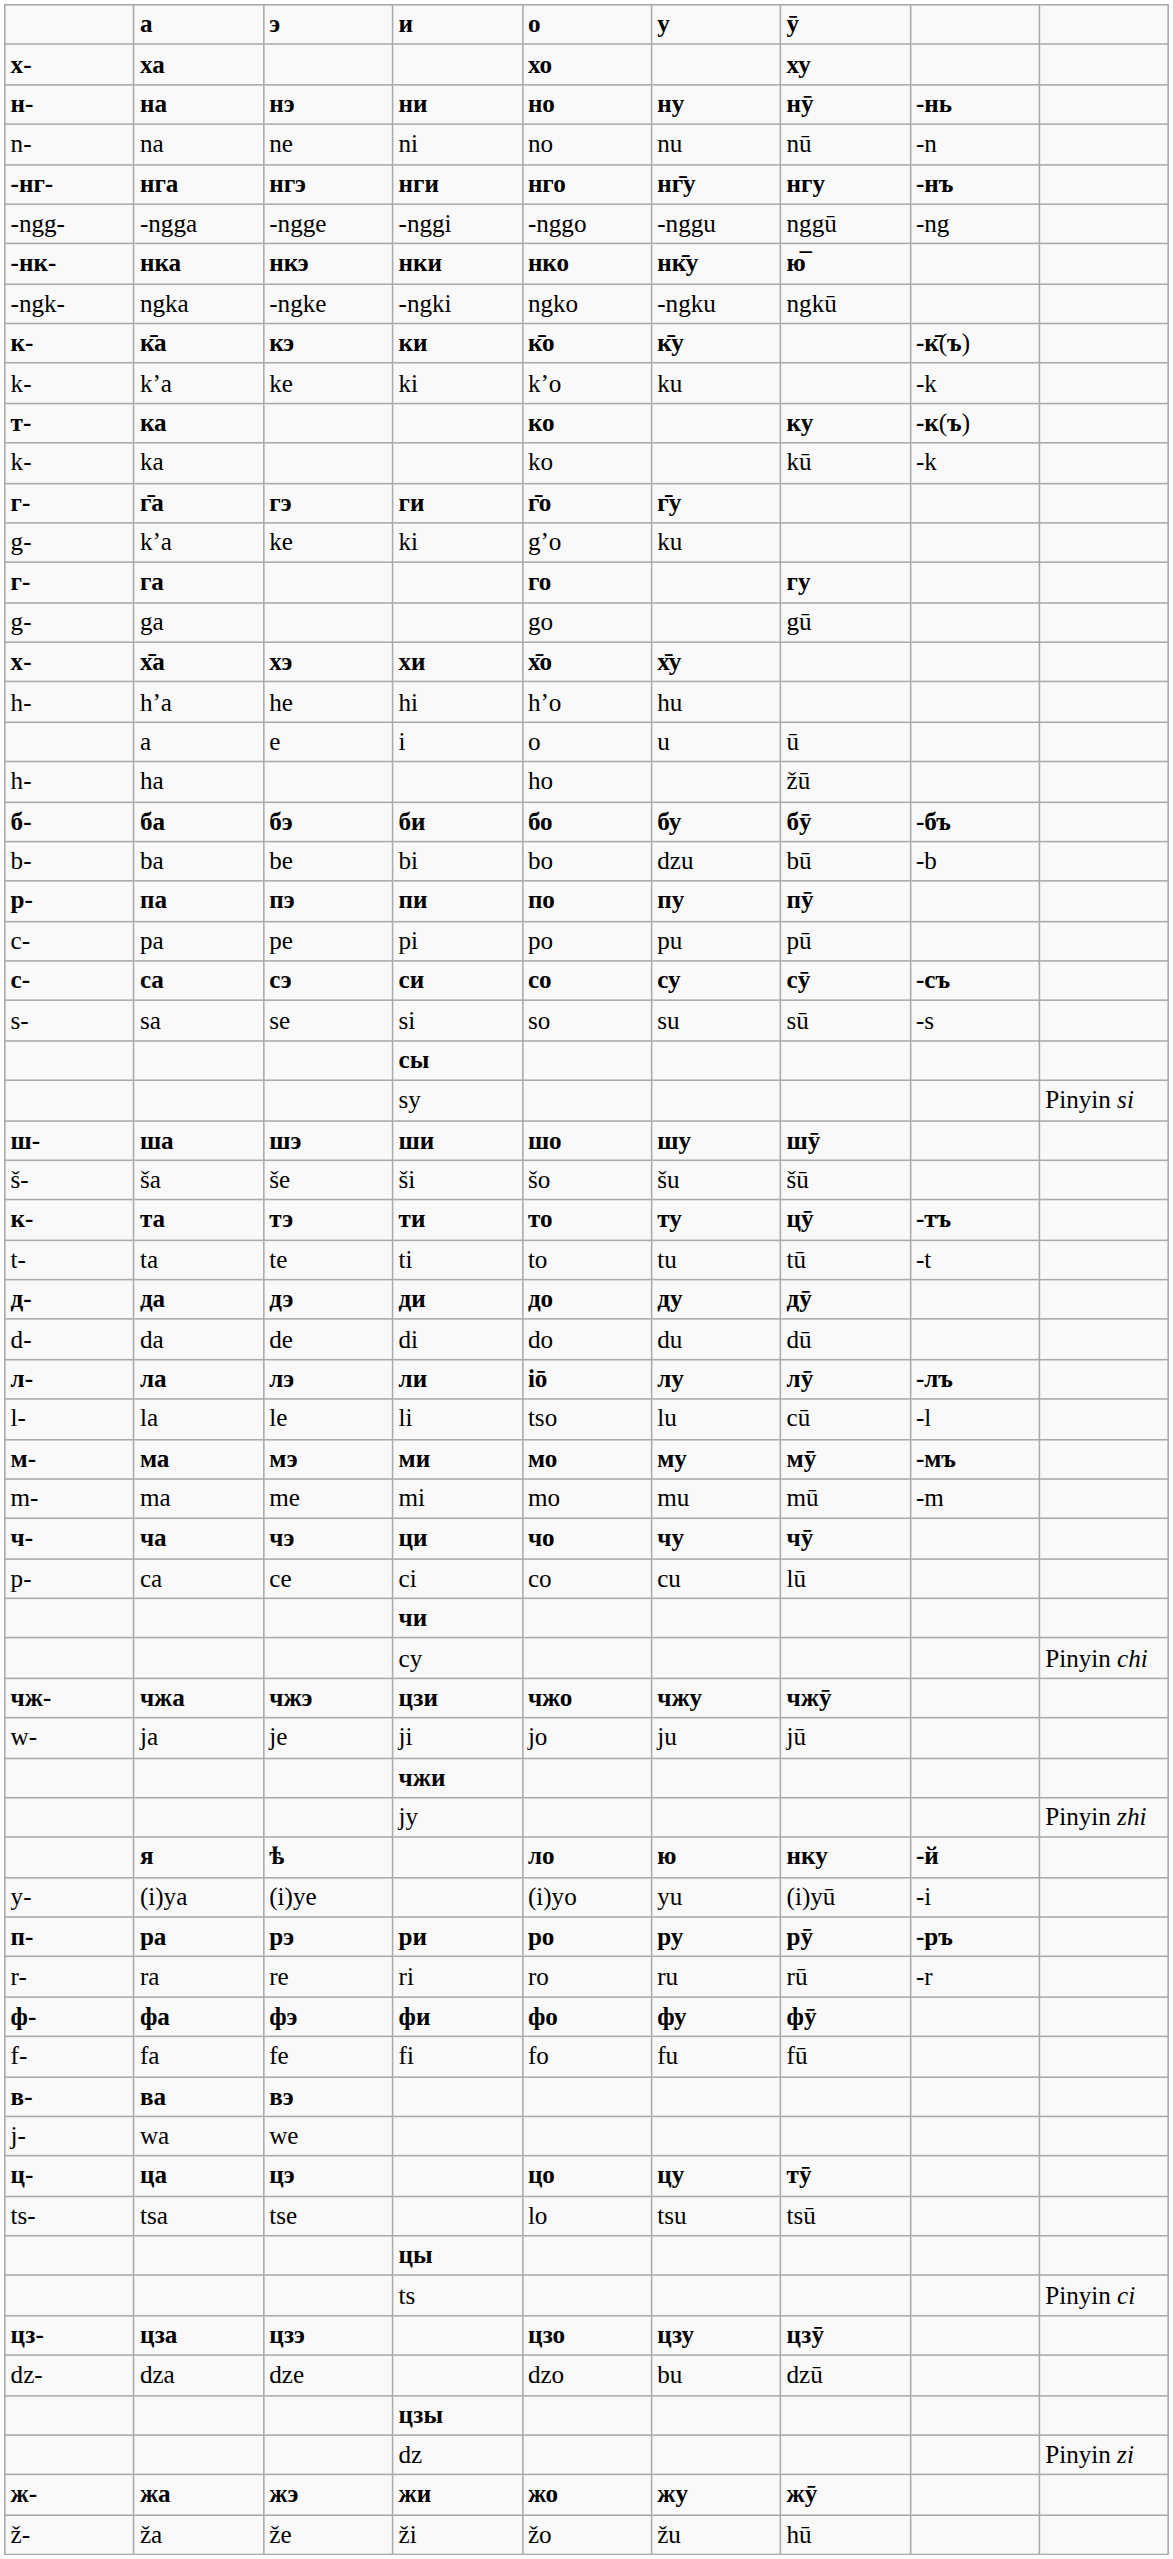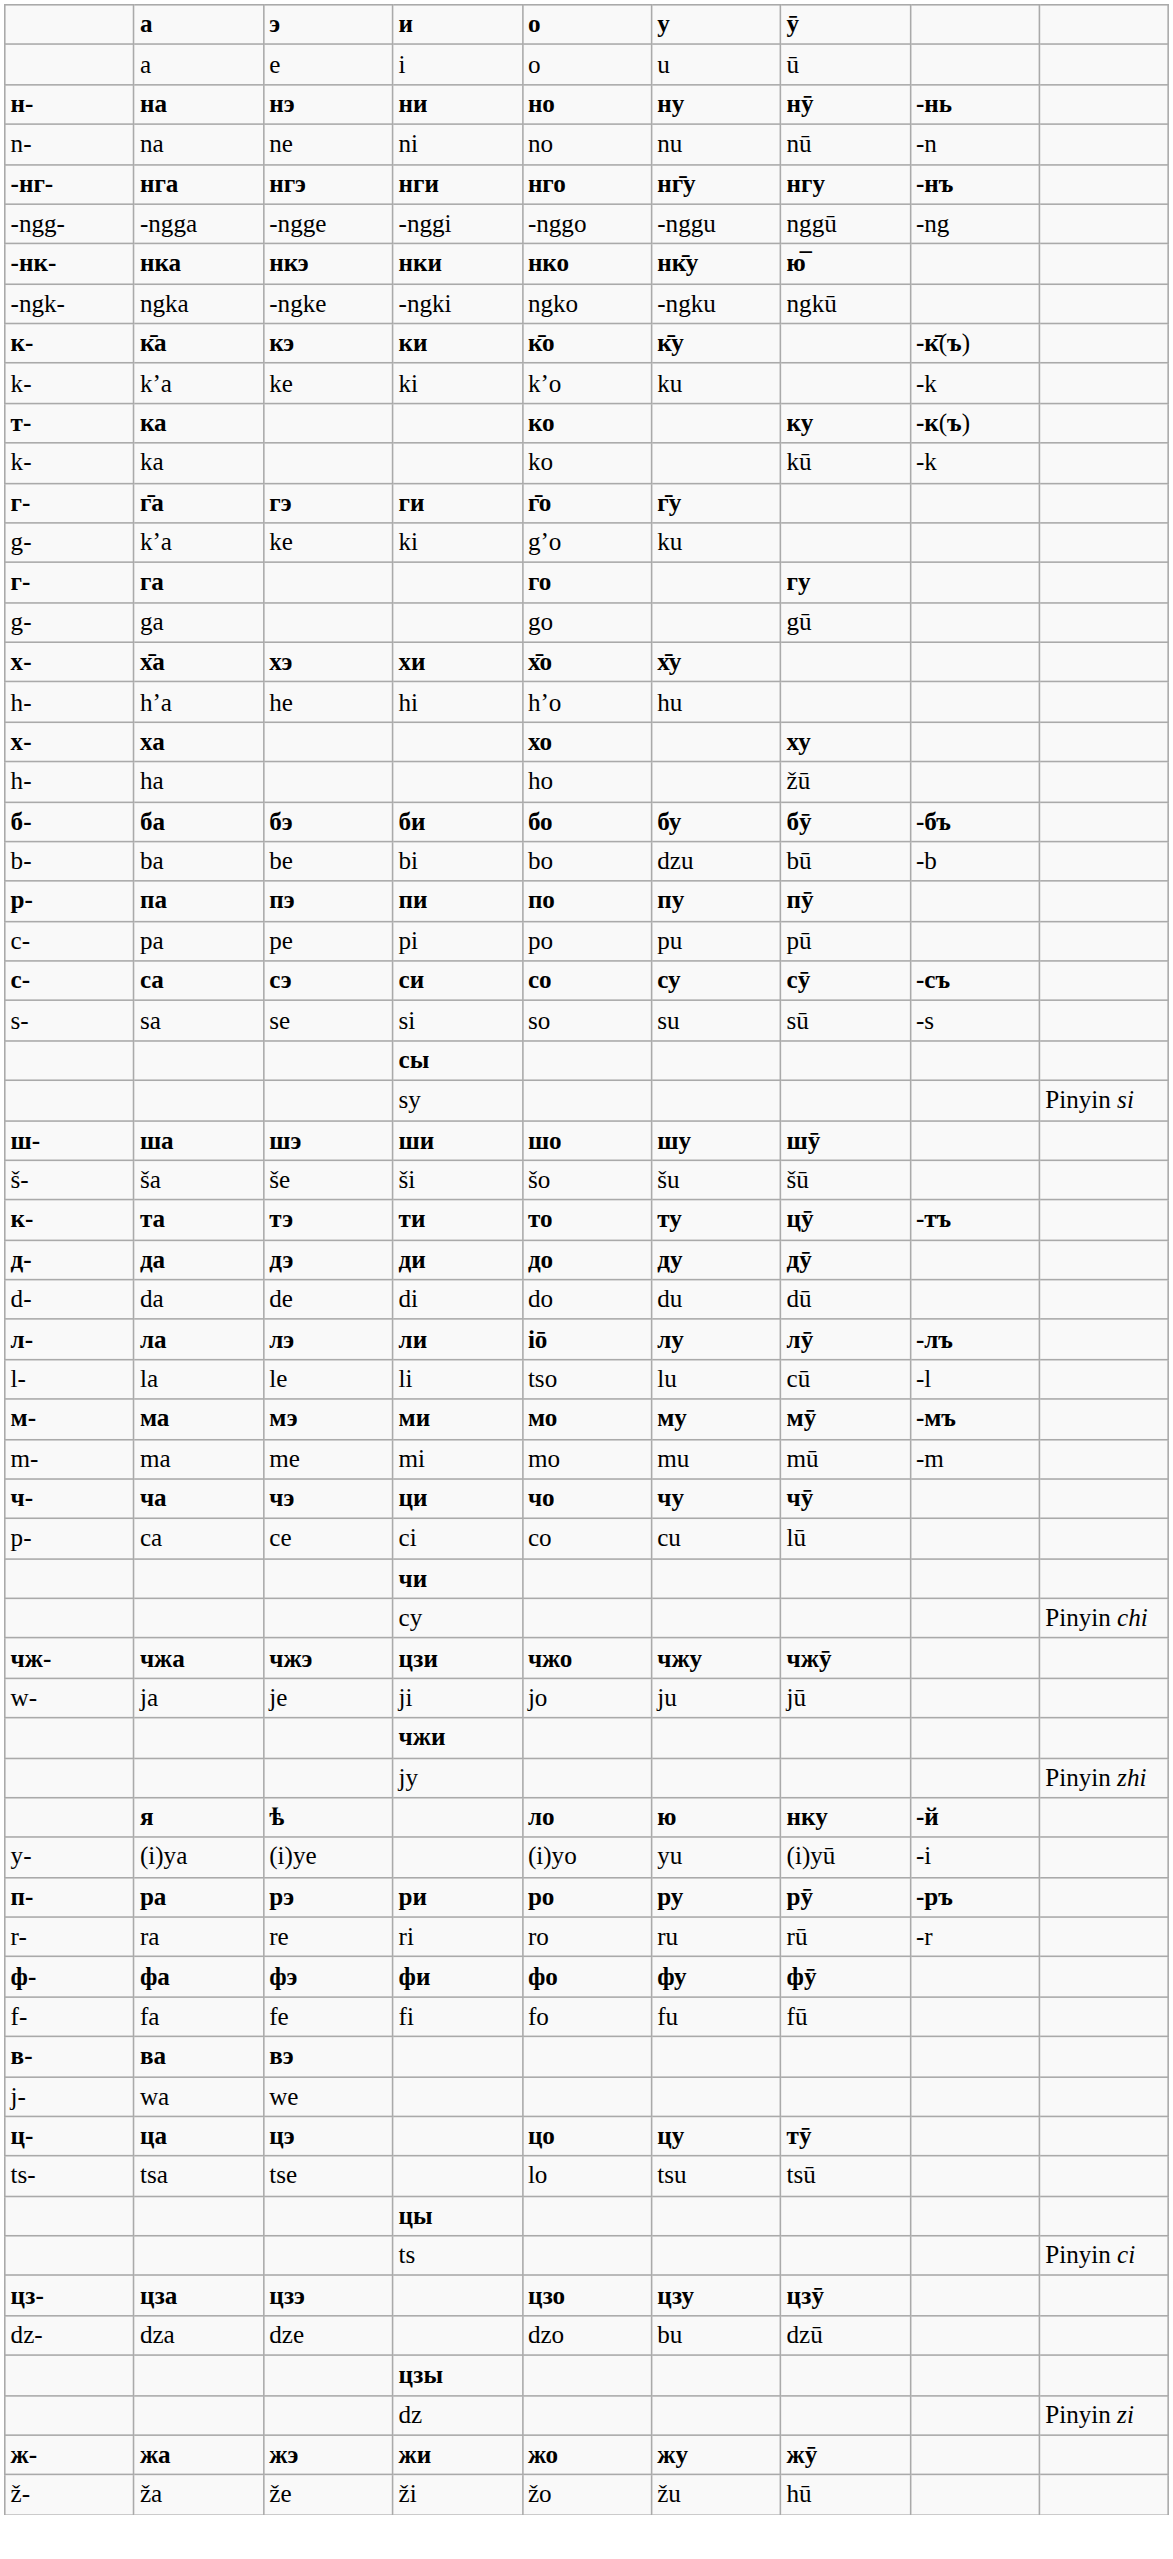 <table class="wikitable" border="1">
 <tr>
 <td width="75"></td>
 <td width="75"><strong>а</strong></td>
 <td width="75"><strong>э</strong></td>
 <td width="75"><strong>и</strong></td>
 <td width="75"><strong>о</strong></td>
 <td width="75"><strong>у</strong></td>
 <td width="75"><strong>ӯ</strong></td>
 <td width="75"></td>
 <td width="75"></td>
 </tr>
 <tr>
-<td><strong>х-</strong></td>
-<td><strong>ха</strong></td>
 <td></td>
-<td></td>
-<td><strong>хо</strong></td>
-<td></td>
-<td><strong>ху</strong></td>
+<td>a</td>
+<td>e</td>
+<td>i</td>
+<td>o</td>
+<td>u</td>
+<td>ū</td>
 <td></td>
 <td></td>
 </tr>
 <tr>
 <td><strong>н-</strong></td>
 <td><strong>на</strong></td>
 <td><strong>нэ</strong></td>
 <td><strong>ни</strong></td>
 <td><strong>но</strong></td>
 <td><strong>ну</strong></td>
 <td><strong>нӯ</strong></td>
 <td><strong>-нь</strong></td>
 <td></td>
 </tr>
 <tr>
 <td>n-</td>
 <td>na</td>
 <td>ne</td>
 <td>ni</td>
 <td>no</td>
 <td>nu</td>
 <td>nū</td>
 <td>-n</td>
 <td></td>
 </tr>
 <tr>
 <td><strong>-нг-</strong></td>
 <td><strong>нга</strong></td>
 <td><strong>нгэ</strong></td>
 <td><strong>нги</strong></td>
 <td><strong>нго</strong></td>
 <td><strong>нг̄у</strong></td>
 <td><strong>нгу</strong></td>
 <td><strong>-нъ</strong></td>
 <td></td>
 </tr>
 <tr>
 <td>-ngg-</td>
 <td>-ngga</td>
 <td>-ngge</td>
 <td>-nggi</td>
 <td>-nggo</td>
 <td>-nggu</td>
 <td>nggū</td>
 <td>-ng</td>
 <td></td>
 </tr>
 <tr>
 <td><strong>-нк-</strong></td>
 <td><strong>нка</strong></td>
 <td><strong>нкэ</strong></td>
 <td><strong>нки</strong></td>
 <td><strong>нко</strong></td>
 <td><strong>нк̄у</strong></td>
 <td><strong>ю̅</strong></td>
 <td></td>
 <td></td>
 </tr>
 <tr>
 <td>-ngk-</td>
 <td>ngka</td>
 <td>-ngke</td>
 <td>-ngki</td>
 <td>ngko</td>
 <td>-ngku</td>
 <td>ngkū</td>
 <td></td>
 <td></td>
 </tr>
 <tr>
 <td><strong>к-</strong></td>
 <td><strong>к̄а</strong></td>
 <td><strong>кэ</strong></td>
 <td><strong>ки</strong></td>
 <td><strong>к̄о</strong></td>
 <td><strong>к̄у</strong></td>
 <td></td>
 <td><strong>-к̄</strong>(<strong>ъ</strong>)</td>
 <td></td>
 </tr>
 <tr>
 <td>k- </td>
 <td>k’a</td>
 <td>ke</td>
 <td>ki</td>
 <td>k’o</td>
 <td>ku</td>
 <td></td>
 <td>-k</td>
 <td></td>
 </tr>
 <tr>
 <td><strong>т-</strong></td>
 <td><strong>ка</strong></td>
 <td></td>
 <td></td>
 <td><strong>ко</strong></td>
 <td></td>
 <td><strong>ку</strong></td>
 <td><strong>-к</strong>(<strong>ъ</strong>)</td>
 <td></td>
 </tr>
 <tr>
 <td>k- </td>
 <td>ka</td>
 <td></td>
 <td></td>
 <td>ko</td>
 <td></td>
 <td>kū</td>
 <td>-k</td>
 <td></td>
 </tr>
 <tr>
 <td><strong>г-</strong></td>
 <td><strong>г̄а</strong></td>
 <td><strong>гэ</strong></td>
 <td><strong>ги</strong></td>
 <td><strong>г̄о</strong></td>
 <td><strong>г̄у</strong></td>
 <td></td>
 <td></td>
 <td></td>
 </tr>
 <tr>
 <td>g- </td>
 <td>k’a</td>
 <td>ke</td>
 <td>ki</td>
 <td>g’o</td>
 <td>ku</td>
 <td></td>
 <td></td>
 <td></td>
 </tr>
 <tr>
 <td><strong>г-</strong></td>
 <td><strong>га</strong></td>
 <td></td>
 <td></td>
 <td><strong>го</strong></td>
 <td></td>
 <td><strong>гу</strong></td>
 <td></td>
 <td></td>
 </tr>
 <tr>
 <td>g- </td>
 <td>ga</td>
 <td></td>
 <td></td>
 <td>go</td>
 <td></td>
 <td>gū</td>
 <td></td>
 <td></td>
 </tr>
 <tr>
 <td><strong>х-</strong></td>
 <td><strong>х̄а</strong></td>
 <td><strong>хэ</strong></td>
 <td><strong>хи</strong></td>
 <td><strong>х̄о</strong></td>
 <td><strong>х̄у</strong></td>
 <td></td>
 <td></td>
 <td></td>
 </tr>
 <tr>
 <td>h- </td>
 <td>h’a</td>
 <td>he</td>
 <td>hi</td>
 <td>h’o</td>
 <td>hu</td>
 <td></td>
 <td></td>
 <td></td>
 </tr>
 <tr>
+<td><strong>х-</strong></td>
+<td><strong>ха</strong></td>
 <td></td>
-<td>a</td>
-<td>e</td>
-<td>i</td>
-<td>o</td>
-<td>u</td>
-<td>ū</td>
+<td></td>
+<td><strong>хо</strong></td>
+<td></td>
+<td><strong>ху</strong></td>
 <td></td>
 <td></td>
 </tr>
 <tr>
 <td>h- </td>
 <td>ha</td>
 <td></td>
 <td></td>
 <td>ho</td>
 <td></td>
 <td>žū</td>
 <td></td>
 <td></td>
 </tr>
 <tr>
 <td><strong>б-</strong></td>
 <td><strong>ба</strong></td>
 <td><strong>бэ</strong></td>
 <td><strong>би</strong></td>
 <td><strong>бо</strong></td>
 <td><strong>бу</strong></td>
 <td><strong>бӯ</strong></td>
 <td><strong>-бъ</strong></td>
 <td></td>
 </tr>
 <tr>
 <td>b-</td>
 <td>ba</td>
 <td>be</td>
 <td>bi</td>
 <td>bo</td>
 <td>dzu</td>
 <td>bū</td>
 <td>-b</td>
 <td></td>
 </tr>
 <tr>
 <td><strong>р-</strong></td>
 <td><strong>па</strong></td>
 <td><strong>пэ</strong></td>
 <td><strong>пи</strong></td>
 <td><strong>по</strong></td>
 <td><strong>пу</strong></td>
 <td><strong>пӯ</strong></td>
 <td></td>
 <td></td>
 </tr>
 <tr>
 <td>c-</td>
 <td>pa</td>
 <td>pe</td>
 <td>pi</td>
 <td>po</td>
 <td>pu</td>
 <td>pū</td>
 <td></td>
 <td></td>
 </tr>
 <tr>
 <td><strong>с-</strong></td>
 <td><strong>са</strong></td>
 <td><strong>сэ</strong></td>
 <td><strong>си</strong></td>
 <td><strong>со</strong></td>
 <td><strong>су</strong></td>
 <td><strong>сӯ</strong></td>
 <td><strong>-съ</strong></td>
 <td></td>
 </tr>
 <tr>
 <td>s-</td>
 <td>sa</td>
 <td>se</td>
 <td>si</td>
 <td>so</td>
 <td>su</td>
 <td>sū</td>
 <td>-s</td>
 <td></td>
 </tr>
 <tr>
 <td></td>
 <td></td>
 <td></td>
 <td><strong>cы</strong></td>
 <td></td>
 <td></td>
 <td></td>
 <td></td>
 <td></td>
 </tr>
 <tr>
 <td></td>
 <td></td>
 <td></td>
 <td>sy</td>
 <td></td>
 <td></td>
 <td></td>
 <td></td>
 <td>Pinyin <em>si</em></td>
 </tr>
 <tr>
 <td><strong>ш-</strong></td>
 <td><strong>ша</strong></td>
 <td><strong>шэ</strong></td>
 <td><strong>ши</strong></td>
 <td><strong>шо</strong></td>
 <td><strong>шу</strong></td>
 <td><strong>шӯ</strong></td>
 <td></td>
 <td></td>
 </tr>
 <tr>
 <td>š-</td>
 <td>ša</td>
 <td>še</td>
 <td>ši</td>
 <td>šo</td>
 <td>šu</td>
 <td>šū</td>
 <td></td>
 <td></td>
 </tr>
 <tr>
 <td><strong>к-</strong></td>
 <td><strong>та</strong></td>
 <td><strong>тэ</strong></td>
 <td><strong>ти</strong></td>
 <td><strong>то</strong></td>
 <td><strong>ту</strong></td>
 <td><strong>цӯ</strong></td>
 <td><strong>-тъ</strong></td>
-<td></td>
-</tr>
-<tr>
-<td>t-</td>
-<td>ta</td>
-<td>te</td>
-<td>ti</td>
-<td>to</td>
-<td>tu</td>
-<td>tū</td>
-<td>-t</td>
 <td></td>
 </tr>
 <tr>
 <td><strong>д-</strong></td>
 <td><strong>да</strong></td>
 <td><strong>дэ</strong></td>
 <td><strong>ди</strong></td>
 <td><strong>до</strong></td>
 <td><strong>ду</strong></td>
 <td><strong>дӯ</strong></td>
 <td></td>
 <td></td>
 </tr>
 <tr>
 <td>d-</td>
 <td>da</td>
 <td>de</td>
 <td>di</td>
 <td>do</td>
 <td>du</td>
 <td>dū</td>
 <td></td>
 <td></td>
 </tr>
 <tr>
 <td><strong>л-</strong></td>
 <td><strong>ла</strong></td>
 <td><strong>лэ</strong></td>
 <td><strong>ли</strong></td>
 <td><strong>іō</strong></td>
 <td><strong>лу</strong></td>
 <td><strong>лӯ</strong></td>
 <td><strong>-лъ</strong></td>
 <td></td>
 </tr>
 <tr>
 <td>l-</td>
 <td>la</td>
 <td>le</td>
 <td>li</td>
 <td>tso</td>
 <td>lu</td>
 <td>cū</td>
 <td>-l</td>
 <td></td>
 </tr>
 <tr>
 <td><strong>м-</strong></td>
 <td><strong>ма</strong></td>
 <td><strong>мэ</strong></td>
 <td><strong>ми</strong></td>
 <td><strong>мо</strong></td>
 <td><strong>му</strong></td>
 <td><strong>мӯ</strong></td>
 <td><strong>-мъ</strong></td>
 <td></td>
 </tr>
 <tr>
 <td>m-</td>
 <td>ma</td>
 <td>me</td>
 <td>mi</td>
 <td>mo</td>
 <td>mu</td>
 <td>mū</td>
 <td>-m</td>
 <td></td>
 </tr>
 <tr>
 <td><strong>ч-</strong></td>
 <td><strong>ча</strong></td>
 <td><strong>чэ</strong></td>
 <td><strong>ци</strong></td>
 <td><strong>чо</strong></td>
 <td><strong>чу</strong></td>
 <td><strong>чӯ</strong></td>
 <td></td>
 <td></td>
 </tr>
 <tr>
 <td>p-</td>
 <td>ca</td>
 <td>ce</td>
 <td>ci</td>
 <td>co</td>
 <td>cu</td>
 <td>lū</td>
 <td></td>
 <td></td>
 </tr>
 <tr>
 <td></td>
 <td></td>
 <td></td>
 <td><strong>чи</strong></td>
 <td></td>
 <td></td>
 <td></td>
 <td></td>
 <td></td>
 </tr>
 <tr>
 <td></td>
 <td></td>
 <td></td>
 <td>cy</td>
 <td></td>
 <td></td>
 <td></td>
 <td></td>
 <td>Pinyin <em> chi</em></td>
 </tr>
 <tr>
 <td><strong>чж-</strong></td>
 <td><strong>чжа</strong></td>
 <td><strong>чжэ</strong></td>
 <td><strong> цзи</strong></td>
 <td><strong>чжо</strong></td>
 <td><strong>чжу</strong></td>
 <td><strong>чжӯ</strong></td>
 <td></td>
 <td></td>
 </tr>
 <tr>
 <td>w-</td>
 <td>ja</td>
 <td>je</td>
 <td>ji</td>
 <td>jo</td>
 <td>ju</td>
 <td>jū</td>
 <td></td>
 <td></td>
 </tr>
 <tr>
 <td></td>
 <td></td>
 <td></td>
 <td><strong>чжи</strong></td>
 <td></td>
 <td></td>
 <td></td>
 <td></td>
 <td></td>
 </tr>
 <tr>
 <td></td>
 <td></td>
 <td></td>
 <td>jy</td>
 <td></td>
 <td></td>
 <td></td>
 <td></td>
 <td>Pinyin <em>zhi</em></td>
 </tr>
 <tr>
 <td></td>
 <td><strong>я</strong></td>
 <td><strong>ѣ</strong></td>
 <td></td>
 <td><strong>ло</strong></td>
 <td><strong>ю</strong></td>
 <td><strong>нку</strong></td>
 <td><strong>-й</strong></td>
 <td></td>
 </tr>
 <tr>
 <td>y-</td>
 <td>(i)ya</td>
 <td>(i)ye</td>
 <td></td>
 <td>(i)yo</td>
 <td>yu</td>
 <td>(i)yū</td>
 <td>-i</td>
 <td></td>
 </tr>
 <tr>
 <td><strong>п-</strong></td>
 <td><strong>ра</strong></td>
 <td><strong>рэ</strong></td>
 <td><strong>ри</strong></td>
 <td><strong>ро</strong></td>
 <td><strong>ру</strong></td>
 <td><strong>рӯ</strong></td>
 <td><strong>-ръ</strong></td>
 <td></td>
 </tr>
 <tr>
 <td>r-</td>
 <td>ra</td>
 <td>re</td>
 <td>ri</td>
 <td>ro</td>
 <td>ru</td>
 <td>rū</td>
 <td>-r</td>
 <td></td>
 </tr>
 <tr>
 <td><strong>ф-</strong></td>
 <td><strong>фа</strong></td>
 <td><strong>фэ</strong></td>
 <td><strong>фи</strong></td>
 <td><strong>фо</strong></td>
 <td><strong>фу</strong></td>
 <td><strong>фӯ</strong></td>
 <td></td>
 <td></td>
 </tr>
 <tr>
 <td>f-</td>
 <td>fa</td>
 <td>fe</td>
 <td>fi</td>
 <td>fo</td>
 <td>fu</td>
 <td>fū</td>
 <td></td>
 <td></td>
 </tr>
 <tr>
 <td><strong>в-</strong></td>
 <td><strong>ва</strong></td>
 <td><strong>вэ</strong></td>
 <td></td>
 <td></td>
 <td></td>
 <td></td>
 <td></td>
 <td></td>
 </tr>
 <tr>
 <td>j-</td>
 <td>wa</td>
 <td>we</td>
 <td></td>
 <td></td>
 <td></td>
 <td></td>
 <td></td>
 <td></td>
 </tr>
 <tr>
 <td><strong>ц-</strong></td>
 <td><strong>ца</strong></td>
 <td><strong>цэ</strong></td>
 <td></td>
 <td><strong>цо</strong></td>
 <td><strong>цу</strong></td>
 <td><strong>тӯ</strong></td>
 <td></td>
 <td></td>
 </tr>
 <tr>
 <td>ts-</td>
 <td>tsa</td>
 <td>tse</td>
 <td></td>
 <td>lo</td>
 <td>tsu</td>
 <td>tsū</td>
 <td></td>
 <td></td>
 </tr>
 <tr>
 <td></td>
 <td></td>
 <td></td>
 <td><strong>цы</strong></td>
 <td></td>
 <td></td>
 <td></td>
 <td></td>
 <td></td>
 </tr>
 <tr>
 <td></td>
 <td></td>
 <td></td>
 <td>ts</td>
 <td></td>
 <td></td>
 <td></td>
 <td></td>
 <td>Pinyin <em>ci</em></td>
 </tr>
 <tr>
 <td><strong>цз-</strong></td>
 <td><strong>цза</strong></td>
 <td><strong>цзэ</strong></td>
 <td></td>
 <td><strong>цзо</strong></td>
 <td><strong>цзу</strong></td>
 <td><strong>цзӯ</strong></td>
 <td></td>
 <td></td>
 </tr>
 <tr>
 <td>dz-</td>
 <td>dza</td>
 <td>dze</td>
 <td></td>
 <td>dzo</td>
 <td>bu</td>
 <td>dzū</td>
 <td></td>
 <td></td>
 </tr>
 <tr>
 <td></td>
 <td></td>
 <td></td>
 <td><strong>цзы</strong></td>
 <td></td>
 <td></td>
 <td></td>
 <td></td>
 <td></td>
 </tr>
 <tr>
 <td></td>
 <td></td>
 <td></td>
 <td>dz</td>
 <td></td>
 <td></td>
 <td></td>
 <td></td>
 <td>Pinyin <em>zi</em></td>
 </tr>
 <tr>
 <td><strong>ж-</strong></td>
 <td><strong>жа</strong></td>
 <td><strong>жэ</strong></td>
 <td><strong>жи</strong></td>
 <td><strong>жо</strong></td>
 <td><strong>жу</strong></td>
 <td><strong>жӯ</strong></td>
 <td></td>
 <td></td>
 </tr>
 <tr>
 <td>ž-</td>
 <td>ža</td>
 <td>že</td>
 <td>ži</td>
 <td>žo</td>
 <td>žu</td>
 <td>hū</td>
 <td></td>
 <td></td>
 </tr>
 </table>
